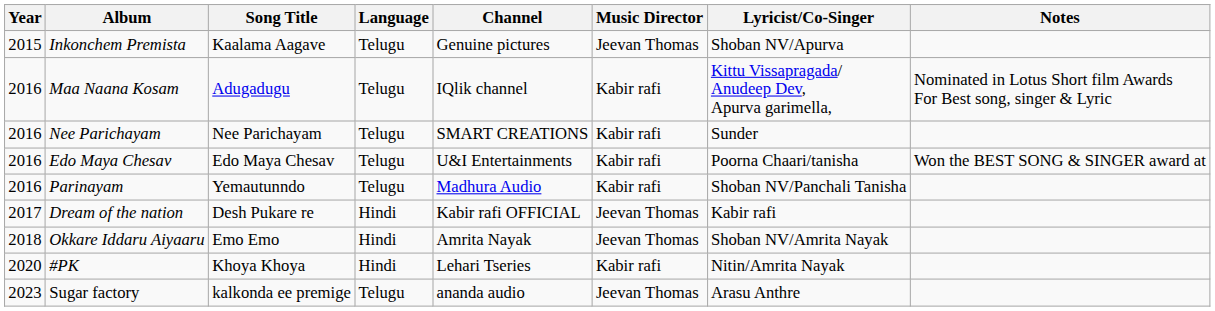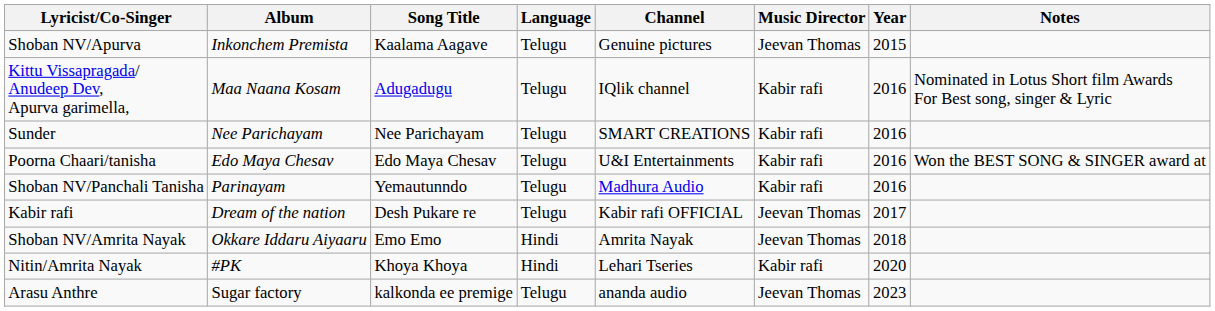 <table class="wikitable">
 <tr>
-<th>Year</th>
+<th>Lyricist/Co-Singer</th>
 <th>Album</th>
 <th>Song Title</th>
 <th>Language</th>
 <th>Channel</th>
 <th>Music Director</th>
-<th>Lyricist/Co-Singer</th>
+<th>Year</th>
 <th>Notes</th>
 </tr>
 <tr>
-<td>2015</td>
+<td>Shoban NV/Apurva</td>
 <td><em>Inkonchem Premista</em></td>
 <td>Kaalama Aagave</td>
 <td>Telugu</td>
 <td>Genuine pictures</td>
 <td>Jeevan Thomas</td>
-<td>Shoban NV/Apurva</td>
+<td>2015</td>
 <td></td>
 </tr>
 <tr>
-<td>2016</td>
+<td><a href='#'>Kittu Vissapragada</a>/<br><a href='#'>Anudeep Dev</a>,<br>Apurva garimella,</td>
 <td><em>Maa Naana Kosam</em></td>
 <td><a href='#'>Adugadugu</a></td>
 <td>Telugu</td>
 <td>IQlik channel</td>
 <td>Kabir rafi</td>
-<td><a href='#'>Kittu Vissapragada</a>/<br><a href='#'>Anudeep Dev</a>,<br>Apurva garimella,</td>
+<td>2016</td>
 <td>Nominated in Lotus Short film Awards<br>For Best song, singer & Lyric</td>
 </tr>
 <tr>
-<td>2016</td>
+<td>Sunder</td>
 <td><em>Nee Parichayam</em></td>
 <td>Nee Parichayam</td>
 <td>Telugu</td>
 <td>SMART CREATIONS</td>
 <td>Kabir rafi</td>
-<td>Sunder</td>
+<td>2016</td>
 <td></td>
 </tr>
 <tr>
-<td>2016</td>
+<td>Poorna Chaari/tanisha</td>
 <td><em>Edo Maya Chesav</em></td>
 <td>Edo Maya Chesav</td>
 <td>Telugu</td>
 <td>U&I Entertainments</td>
 <td>Kabir rafi</td>
-<td>Poorna Chaari/tanisha</td>
+<td>2016</td>
 <td>Won the BEST SONG & SINGER award at<br></td>
 </tr>
 <tr>
-<td>2016</td>
+<td>Shoban NV/Panchali Tanisha</td>
 <td><em>Parinayam</em></td>
 <td>Yemautunndo</td>
 <td>Telugu</td>
 <td><a href='#'>Madhura Audio</a></td>
 <td>Kabir rafi</td>
-<td>Shoban NV/Panchali Tanisha</td>
+<td>2016</td>
 <td></td>
 </tr>
 <tr>
-<td>2017</td>
+<td>Kabir rafi</td>
 <td><em>Dream of the nation</em></td>
 <td>Desh Pukare re</td>
-<td>Hindi</td>
+<td>Telugu</td>
 <td>Kabir rafi OFFICIAL</td>
 <td>Jeevan Thomas</td>
-<td>Kabir rafi</td>
+<td>2017</td>
 <td></td>
 </tr>
 <tr>
-<td>2018</td>
+<td>Shoban NV/Amrita Nayak</td>
 <td><em>Okkare Iddaru Aiyaaru</em></td>
 <td>Emo Emo</td>
 <td>Hindi</td>
 <td>Amrita Nayak</td>
 <td>Jeevan Thomas</td>
-<td>Shoban NV/Amrita Nayak</td>
+<td>2018</td>
 <td></td>
 </tr>
 <tr>
-<td>2020</td>
+<td>Nitin/Amrita Nayak</td>
 <td><em>#PK</em></td>
 <td>Khoya Khoya</td>
 <td>Hindi</td>
 <td>Lehari Tseries</td>
 <td>Kabir rafi</td>
-<td>Nitin/Amrita Nayak</td>
+<td>2020</td>
 <td></td>
 </tr>
 <tr>
-<td>2023</td>
+<td>Arasu Anthre</td>
 <td>Sugar factory</td>
 <td>kalkonda ee premige</td>
 <td>Telugu</td>
 <td>ananda audio</td>
 <td>Jeevan Thomas</td>
-<td>Arasu Anthre</td>
+<td>2023</td>
 <td></td>
 </tr>
 </table>
